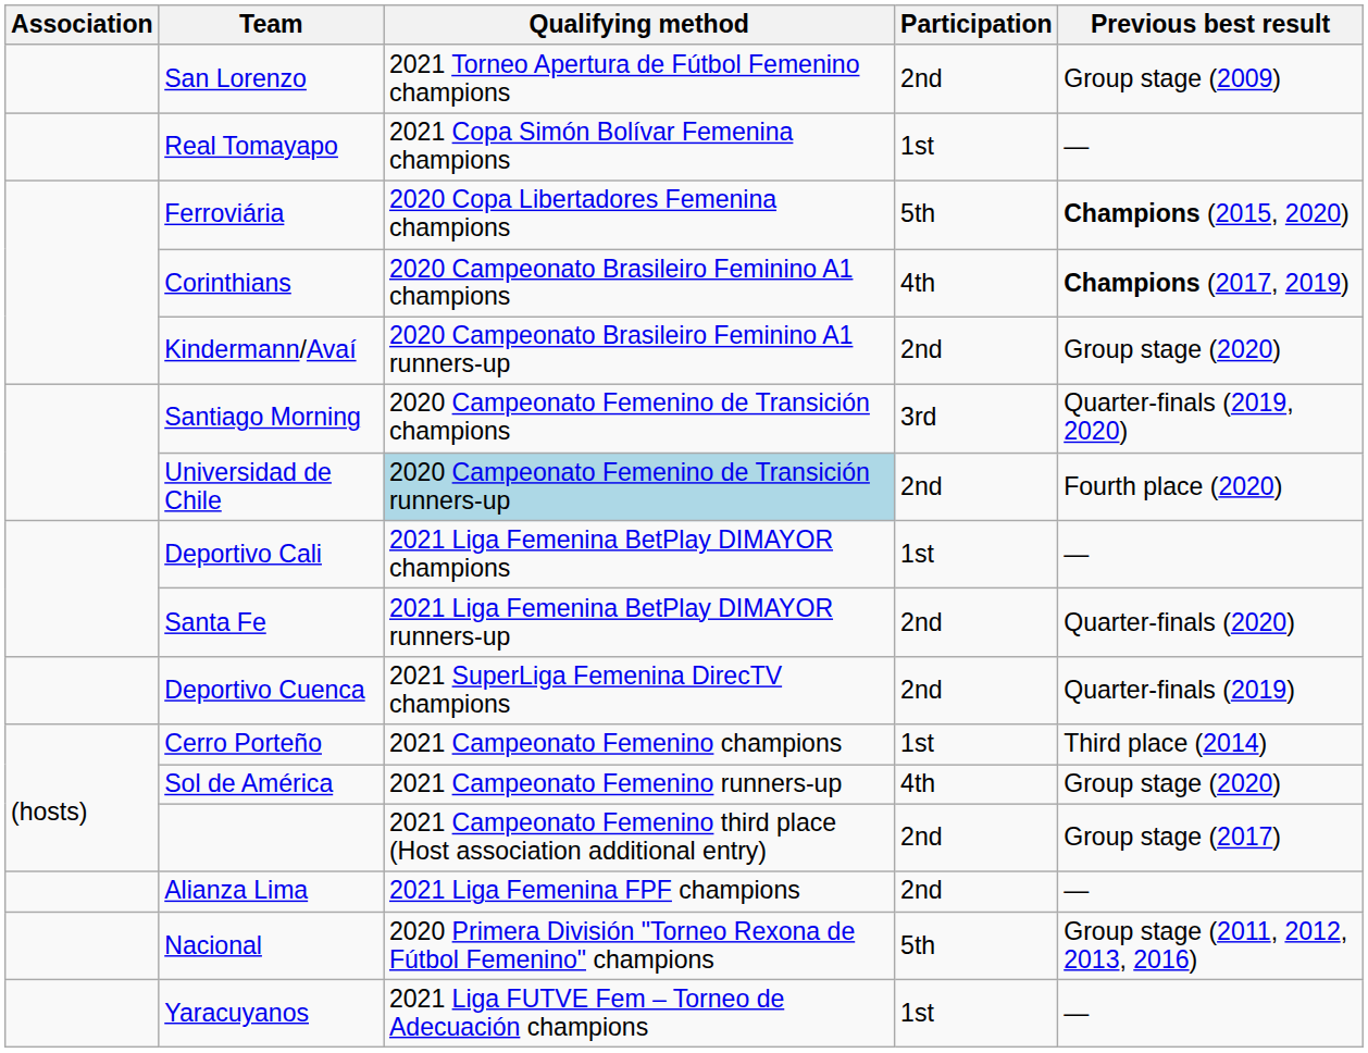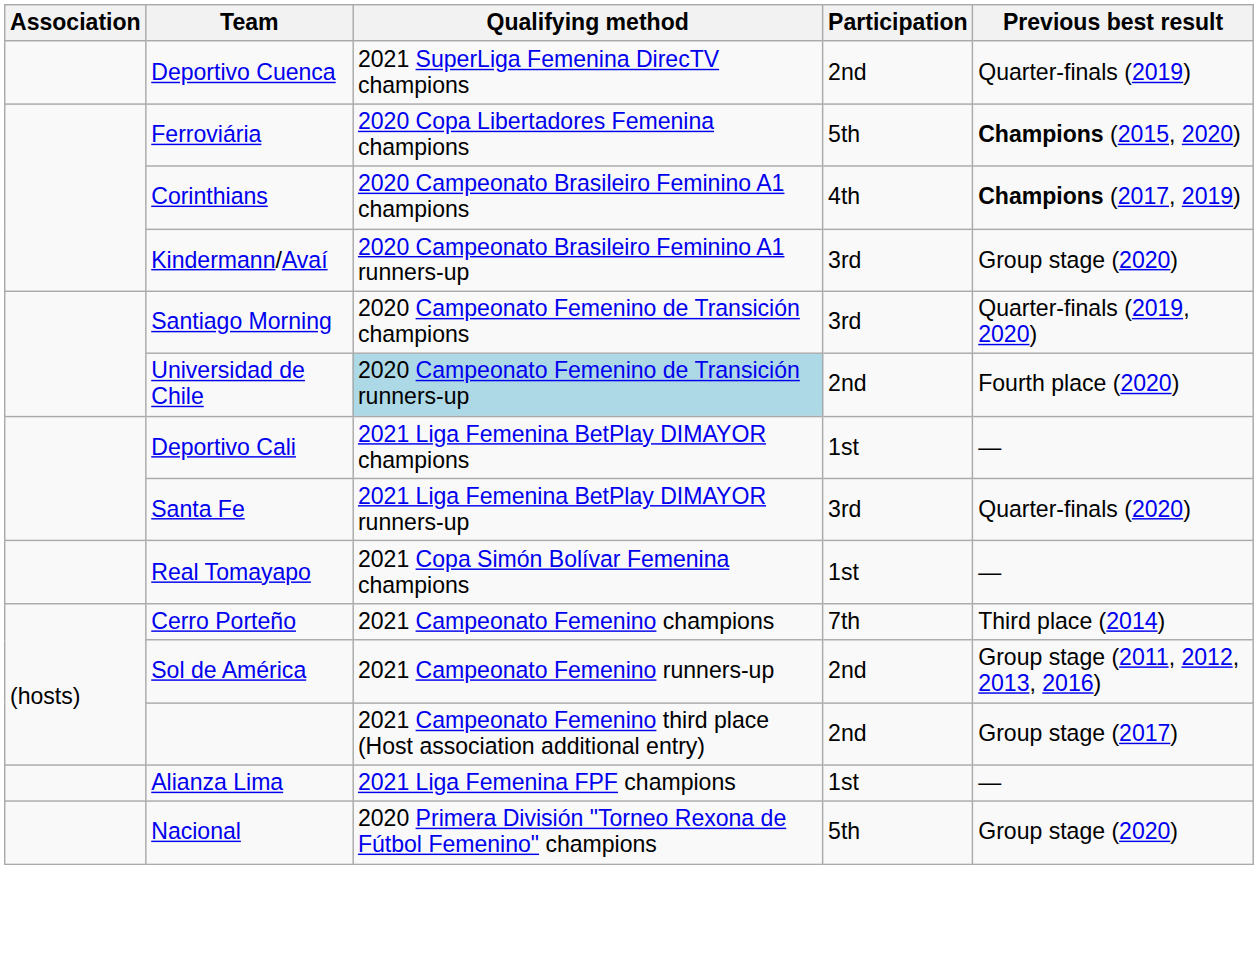 <table class="wikitable sortable">
 <tr>
 <th>Association</th>
 <th>Team</th>
 <th>Qualifying method</th>
 <th data-sort-type="number">Participation</th>
 <th>Previous best result</th>
 </tr>
 <tr>
 <td></td>
-<td><a href='#'>San Lorenzo</a></td>
-<td>2021 <a href='#'>Torneo Apertura de Fútbol Femenino</a> champions</td>
+<td><a href='#'>Deportivo Cuenca</a></td>
+<td>2021 <a href='#'>SuperLiga Femenina DirecTV</a> champions</td>
 <td>2nd</td>
-<td data-sort-value=9>Group stage (<a href='#'>2009</a>)</td>
-</tr>
-<tr>
-<td></td>
-<td><a href='#'>Real Tomayapo</a></td>
-<td>2021 <a href='#'>Copa Simón Bolívar Femenina</a> champions</td>
-<td>1st</td>
-<td data-sort-value="17">—</td>
+<td data-sort-value=5>Quarter-finals (<a href='#'>2019</a>)</td>
 </tr>
 <tr>
 <td rowspan=3></td>
 <td><a href='#'>Ferroviária</a> </td>
 <td><a href='#'>2020 Copa Libertadores Femenina</a> champions</td>
 <td>5th</td>
 <td data-sort-value="1"><strong>Champions</strong> (<a href='#'>2015</a>, <a href='#'>2020</a>)</td>
 </tr>
 <tr>
 <td><a href='#'>Corinthians</a> </td>
 <td><a href='#'>2020 Campeonato Brasileiro Feminino A1</a> champions</td>
 <td>4th</td>
 <td data-sort-value=1><strong>Champions</strong> (<a href='#'>2017</a>, <a href='#'>2019</a>)</td>
 </tr>
 <tr>
 <td><a href='#'>Kindermann</a>/<a href='#'>Avaí</a> </td>
 <td><a href='#'>2020 Campeonato Brasileiro Feminino A1</a> runners-up</td>
-<td>2nd</td>
+<td>3rd</td>
 <td data-sort-value=9>Group stage (<a href='#'>2020</a>)</td>
 </tr>
 <tr>
 <td rowspan=2></td>
 <td><a href='#'>Santiago Morning</a> </td>
 <td>2020 <a href='#'>Campeonato Femenino de Transición</a> champions</td>
 <td>3rd</td>
 <td data-sort-value=5>Quarter-finals (<a href='#'>2019</a>, <a href='#'>2020</a>)</td>
 </tr>
 <tr>
 <td><a href='#'>Universidad de Chile</a> </td>
 <td style="background: lightblue;">2020 <a href='#'>Campeonato Femenino de Transición</a> runners-up</td>
 <td>2nd</td>
 <td data-sort-value=4>Fourth place (<a href='#'>2020</a>)</td>
 </tr>
 <tr>
 <td rowspan=2></td>
 <td><a href='#'>Deportivo Cali</a> </td>
 <td><a href='#'>2021 Liga Femenina BetPlay DIMAYOR</a> champions</td>
 <td>1st</td>
 <td data-sort-value="17">—</td>
 </tr>
 <tr>
 <td><a href='#'>Santa Fe</a> </td>
 <td><a href='#'>2021 Liga Femenina BetPlay DIMAYOR</a> runners-up</td>
-<td>2nd</td>
+<td>3rd</td>
 <td data-sort-value=5>Quarter-finals (<a href='#'>2020</a>)</td>
 </tr>
 <tr>
 <td></td>
-<td><a href='#'>Deportivo Cuenca</a></td>
-<td>2021 <a href='#'>SuperLiga Femenina DirecTV</a> champions</td>
-<td>2nd</td>
-<td data-sort-value=5>Quarter-finals (<a href='#'>2019</a>)</td>
+<td><a href='#'>Real Tomayapo</a></td>
+<td>2021 <a href='#'>Copa Simón Bolívar Femenina</a> champions</td>
+<td>1st</td>
+<td data-sort-value="17">—</td>
 </tr>
 <tr>
 <td rowspan=3><br>(hosts)</td>
 <td><a href='#'>Cerro Porteño</a> </td>
 <td>2021 <a href='#'>Campeonato Femenino</a> champions</td>
-<td>1st</td>
+<td>7th</td>
 <td data-sort-value="3">Third place (<a href='#'>2014</a>)</td>
 </tr>
 <tr>
 <td><a href='#'>Sol de América</a> </td>
 <td>2021 <a href='#'>Campeonato Femenino</a> runners-up</td>
-<td>4th</td>
-<td data-sort-value=9>Group stage (<a href='#'>2020</a>)</td>
+<td>2nd</td>
+<td data-sort-value=9>Group stage (<a href='#'>2011</a>, <a href='#'>2012</a>, <a href='#'>2013</a>, <a href='#'>2016</a>)</td>
 </tr>
 <tr>
 <td></td>
 <td>2021 <a href='#'>Campeonato Femenino</a> third place<br>(Host association additional entry)</td>
 <td>2nd</td>
 <td data-sort-value=9>Group stage (<a href='#'>2017</a>)</td>
 </tr>
 <tr>
 <td></td>
 <td><a href='#'>Alianza Lima</a></td>
 <td><a href='#'>2021 Liga Femenina FPF</a> champions</td>
-<td>2nd</td>
+<td>1st</td>
 <td data-sort-value="17">—</td>
 </tr>
 <tr>
 <td></td>
 <td><a href='#'>Nacional</a></td>
 <td>2020 <a href='#'>Primera División "Torneo Rexona de Fútbol Femenino"</a> champions</td>
 <td>5th</td>
-<td data-sort-value=9>Group stage (<a href='#'>2011</a>, <a href='#'>2012</a>, <a href='#'>2013</a>, <a href='#'>2016</a>)</td>
-</tr>
-<tr>
-<td></td>
-<td><a href='#'>Yaracuyanos</a></td>
-<td>2021 <a href='#'>Liga FUTVE Fem – Torneo de Adecuación</a> champions</td>
-<td>1st</td>
-<td data-sort-value="17">—</td>
+<td data-sort-value=9>Group stage (<a href='#'>2020</a>)</td>
 </tr>
 </table>
